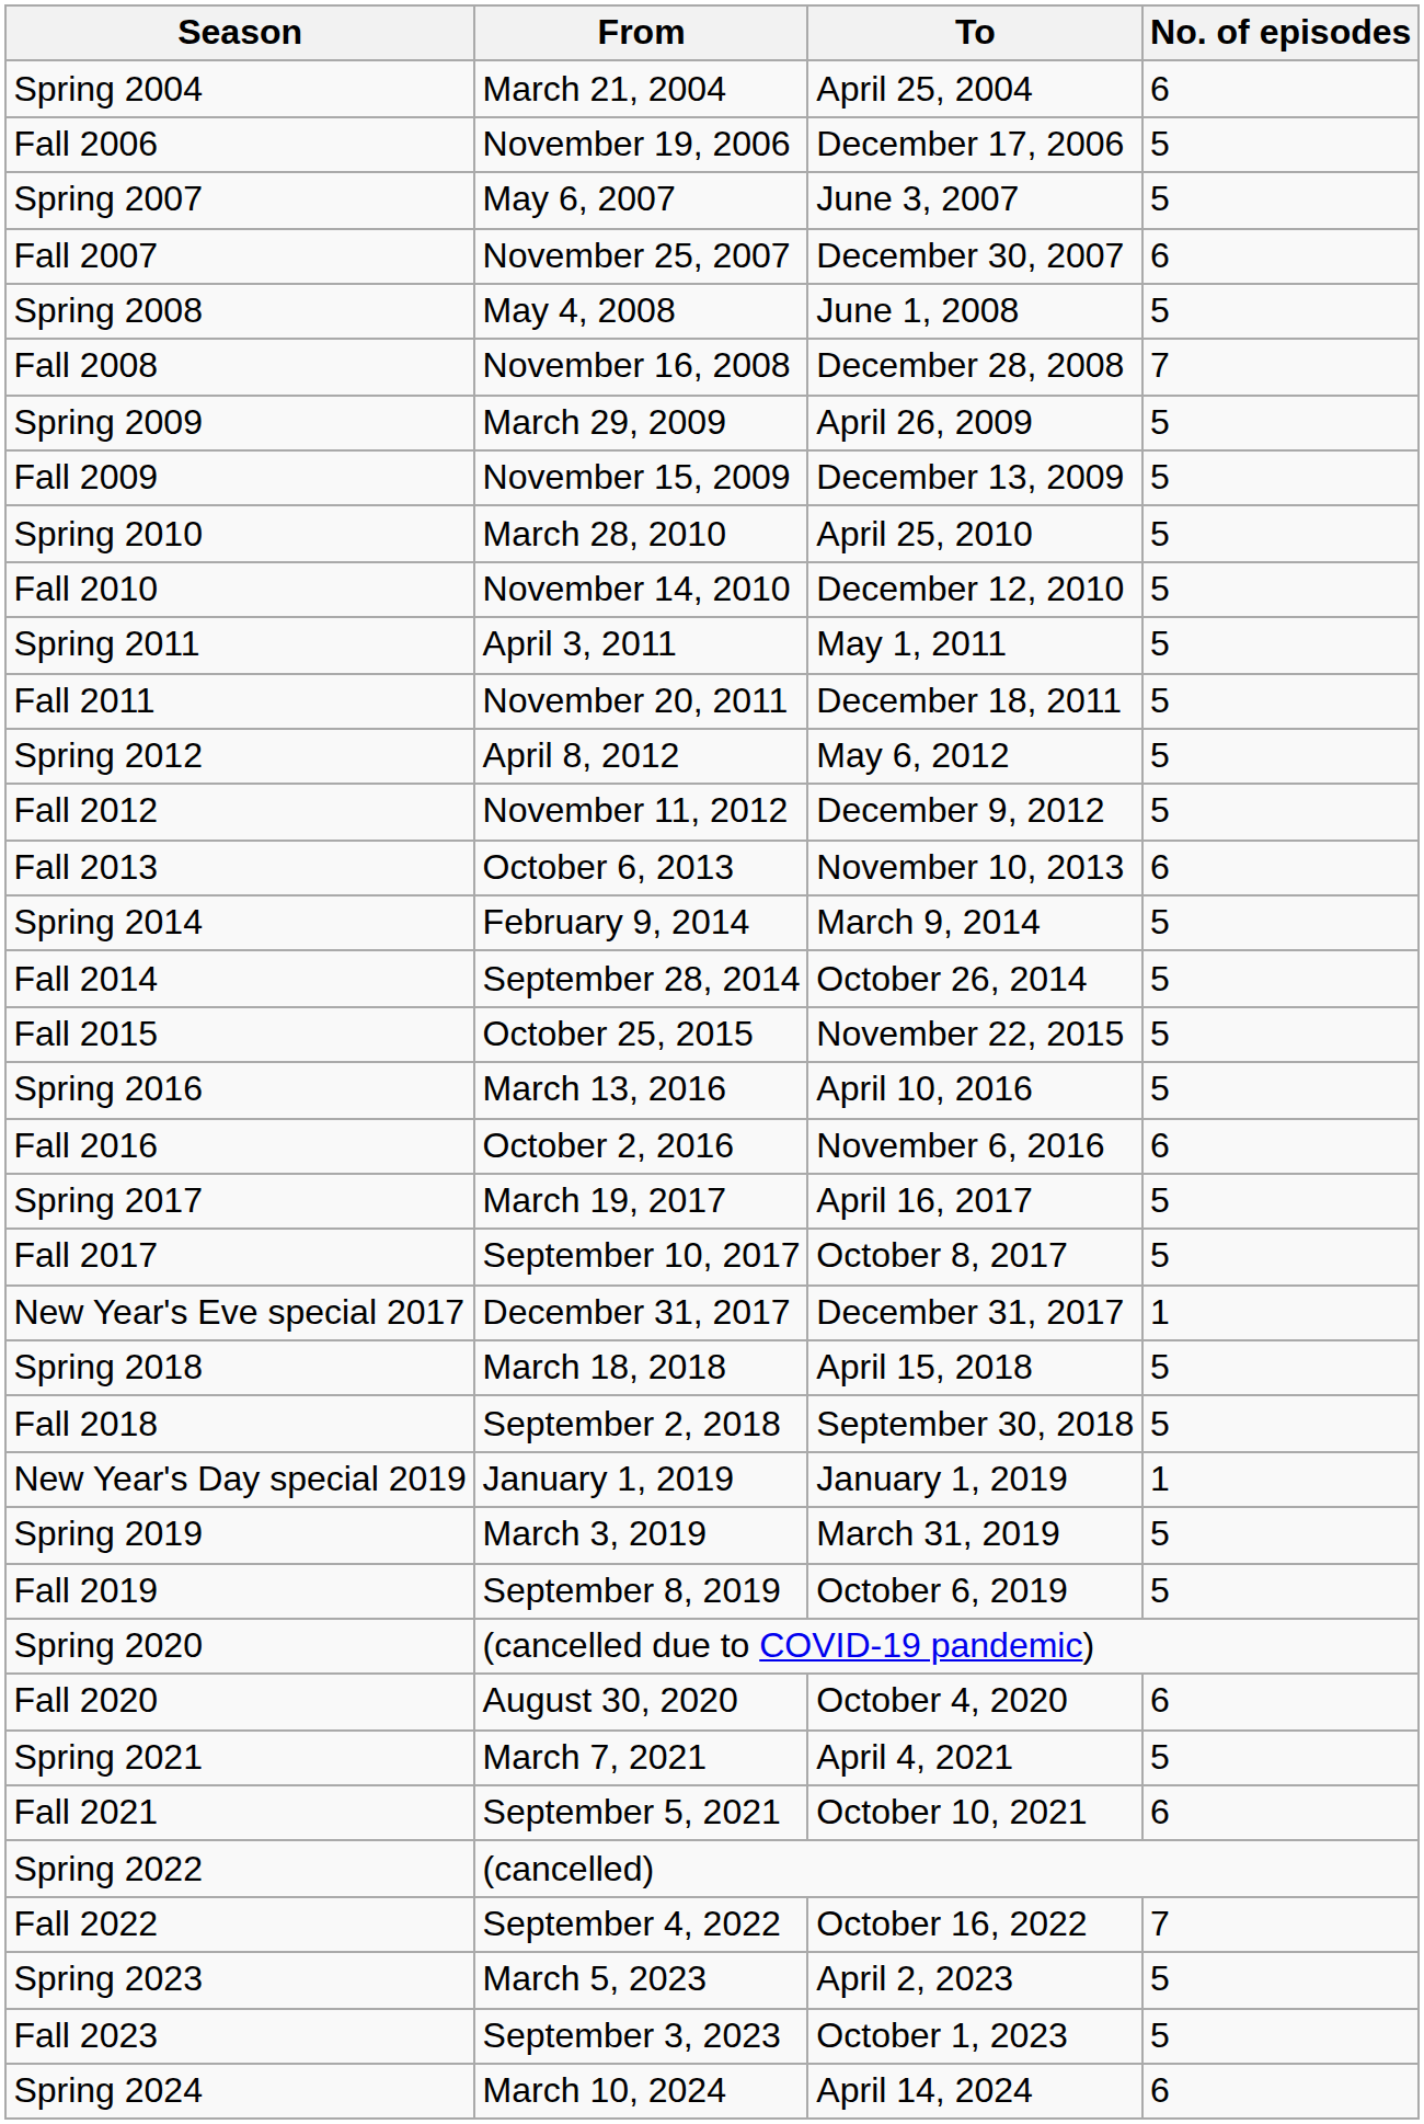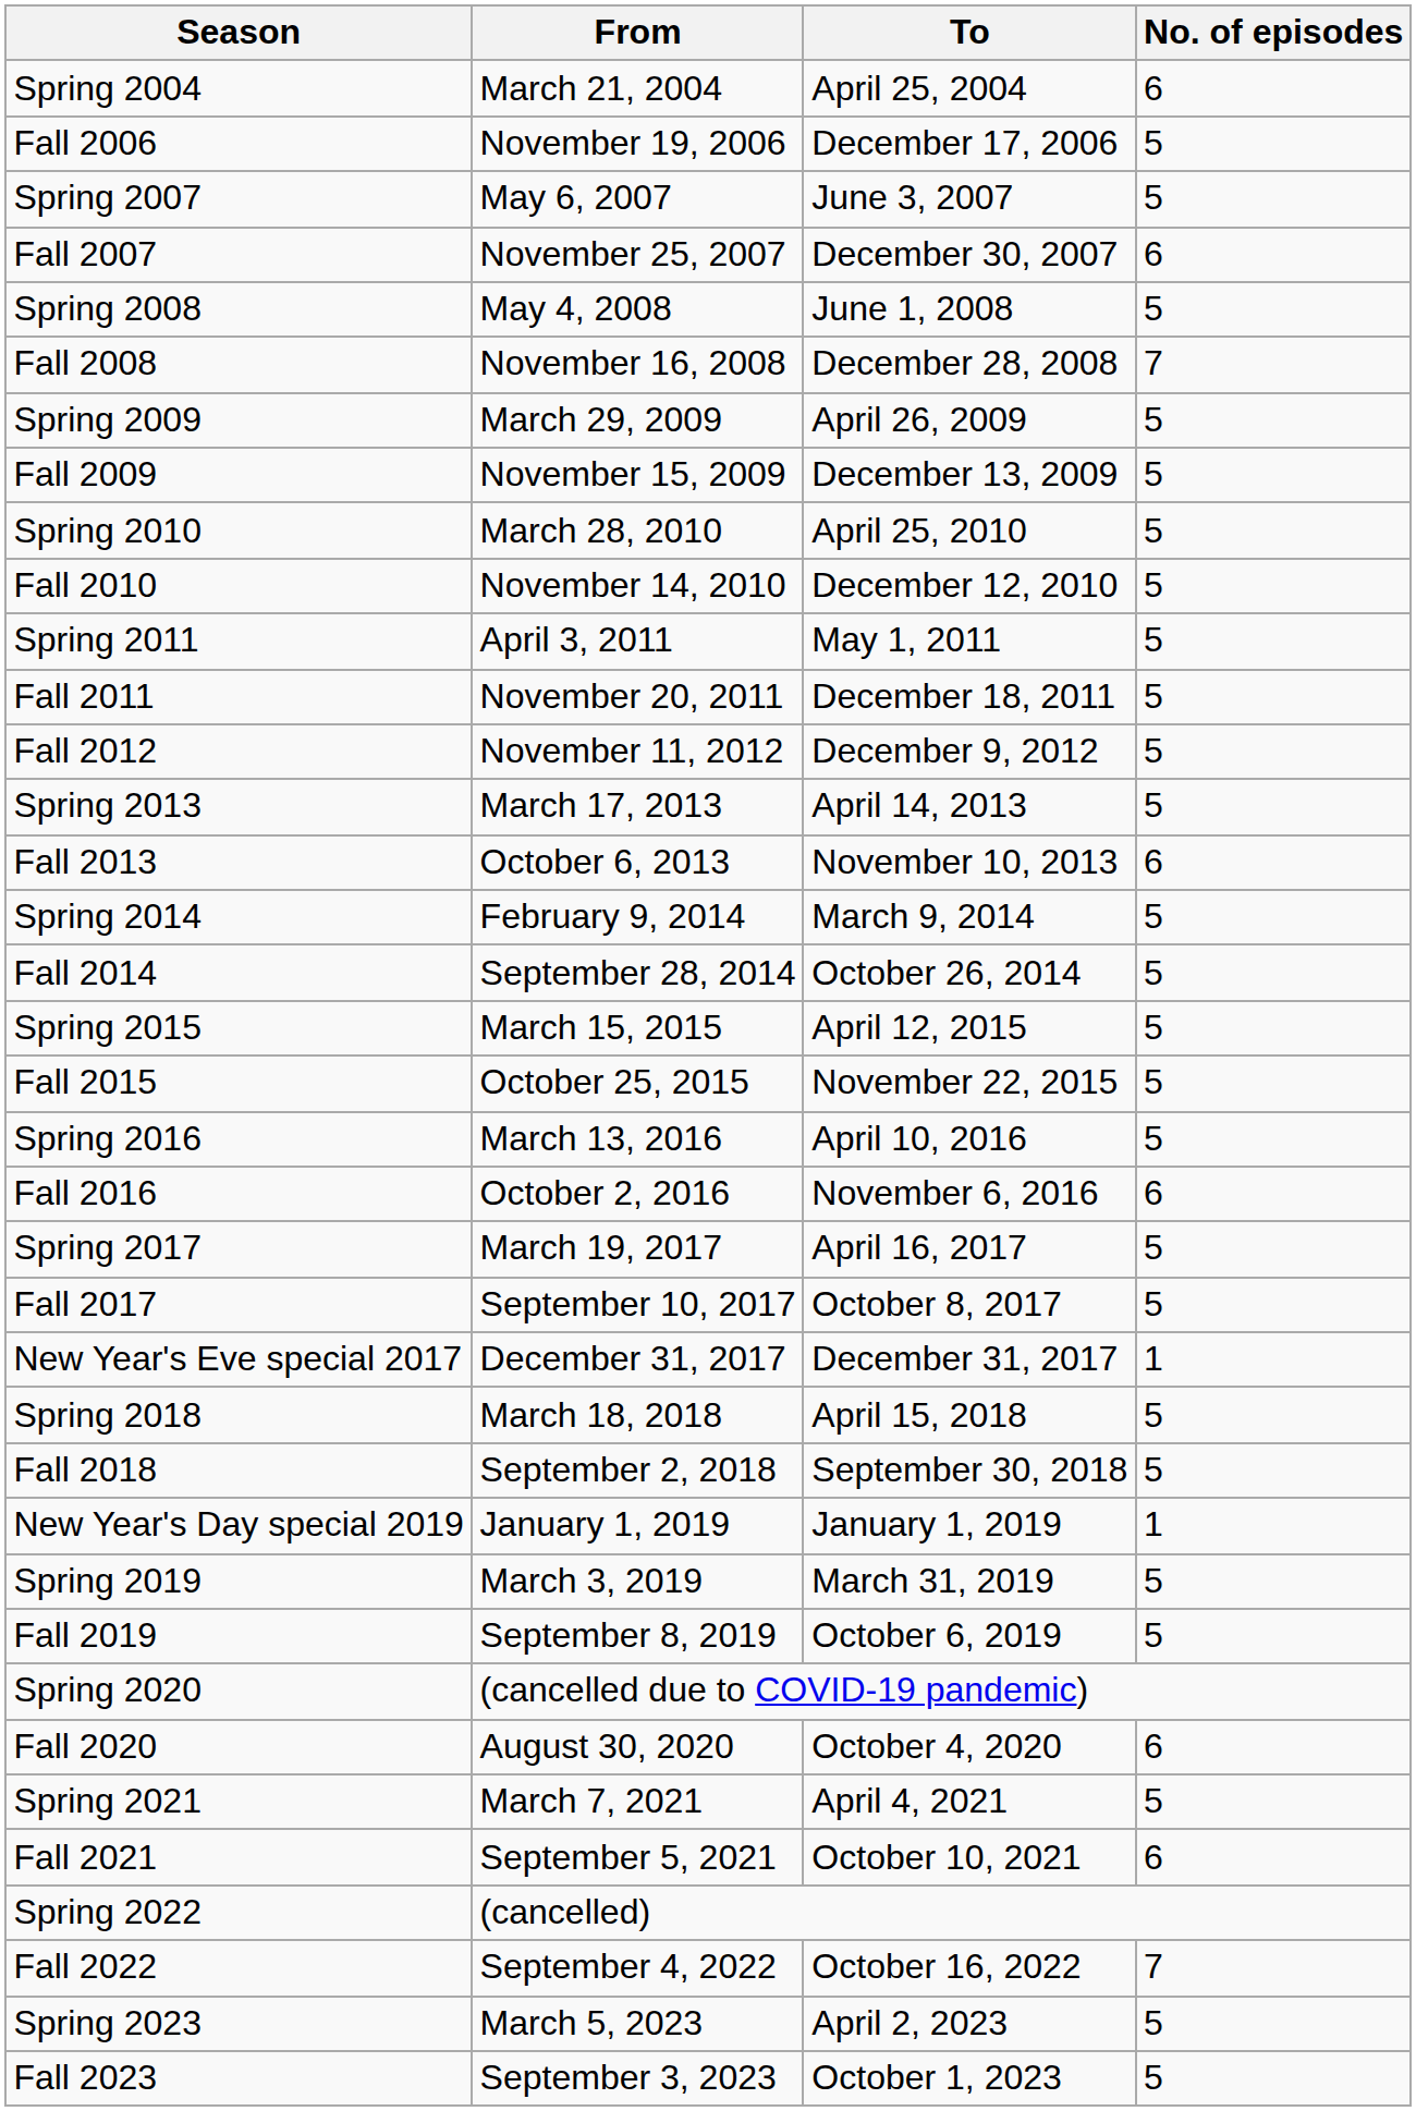 <table class="wikitable">
 <tr>
 <th>Season</th>
 <th>From</th>
 <th>To</th>
 <th>No. of episodes</th>
 </tr>
 <tr>
 <td>Spring 2004</td>
 <td>March 21, 2004</td>
 <td>April 25, 2004</td>
 <td>6</td>
 </tr>
 <tr>
 <td>Fall 2006</td>
 <td>November 19, 2006</td>
 <td>December 17, 2006</td>
 <td>5</td>
 </tr>
 <tr>
 <td>Spring 2007</td>
 <td>May 6, 2007</td>
 <td>June 3, 2007</td>
 <td>5</td>
 </tr>
 <tr>
 <td>Fall 2007</td>
 <td>November 25, 2007</td>
 <td>December 30, 2007</td>
 <td>6</td>
 </tr>
 <tr>
 <td>Spring 2008</td>
 <td>May 4, 2008</td>
 <td>June 1, 2008</td>
 <td>5</td>
 </tr>
 <tr>
 <td>Fall 2008</td>
 <td>November 16, 2008</td>
 <td>December 28, 2008</td>
 <td>7</td>
 </tr>
 <tr>
 <td>Spring 2009</td>
 <td>March 29, 2009</td>
 <td>April 26, 2009</td>
 <td>5</td>
 </tr>
 <tr>
 <td>Fall 2009</td>
 <td>November 15, 2009</td>
 <td>December 13, 2009</td>
 <td>5</td>
 </tr>
 <tr>
 <td>Spring 2010</td>
 <td>March 28, 2010</td>
 <td>April 25, 2010</td>
 <td>5</td>
 </tr>
 <tr>
 <td>Fall 2010</td>
 <td>November 14, 2010</td>
 <td>December 12, 2010</td>
 <td>5</td>
 </tr>
 <tr>
 <td>Spring 2011</td>
 <td>April 3, 2011</td>
 <td>May 1, 2011</td>
 <td>5</td>
 </tr>
 <tr>
 <td>Fall 2011</td>
 <td>November 20, 2011</td>
 <td>December 18, 2011</td>
 <td>5</td>
 </tr>
 <tr>
-<td>Spring 2012</td>
-<td>April 8, 2012</td>
-<td>May 6, 2012</td>
+<td>Fall 2012</td>
+<td>November 11, 2012</td>
+<td>December 9, 2012</td>
 <td>5</td>
 </tr>
 <tr>
-<td>Fall 2012</td>
-<td>November 11, 2012</td>
-<td>December 9, 2012</td>
+<td>Spring 2013</td>
+<td>March 17, 2013</td>
+<td>April 14, 2013</td>
 <td>5</td>
 </tr>
 <tr>
 <td>Fall 2013</td>
 <td>October 6, 2013</td>
 <td>November 10, 2013</td>
 <td>6</td>
 </tr>
 <tr>
 <td>Spring 2014</td>
 <td>February 9, 2014</td>
 <td>March 9, 2014</td>
 <td>5</td>
 </tr>
 <tr>
 <td>Fall 2014</td>
 <td>September 28, 2014</td>
 <td>October 26, 2014</td>
+<td>5</td>
+</tr>
+<tr>
+<td>Spring 2015</td>
+<td>March 15, 2015</td>
+<td>April 12, 2015</td>
 <td>5</td>
 </tr>
 <tr>
 <td>Fall 2015</td>
 <td>October 25, 2015</td>
 <td>November 22, 2015</td>
 <td>5</td>
 </tr>
 <tr>
 <td>Spring 2016</td>
 <td>March 13, 2016</td>
 <td>April 10, 2016</td>
 <td>5</td>
 </tr>
 <tr>
 <td>Fall 2016</td>
 <td>October 2, 2016</td>
 <td>November 6, 2016</td>
 <td>6</td>
 </tr>
 <tr>
 <td>Spring 2017</td>
 <td>March 19, 2017</td>
 <td>April 16, 2017</td>
 <td>5</td>
 </tr>
 <tr>
 <td>Fall 2017</td>
 <td>September 10, 2017</td>
 <td>October 8, 2017</td>
 <td>5</td>
 </tr>
 <tr>
 <td>New Year's Eve special 2017</td>
 <td>December 31, 2017</td>
 <td>December 31, 2017</td>
 <td>1</td>
 </tr>
 <tr>
 <td>Spring 2018</td>
 <td>March 18, 2018</td>
 <td>April 15, 2018</td>
 <td>5</td>
 </tr>
 <tr>
 <td>Fall 2018</td>
 <td>September 2, 2018</td>
 <td>September 30, 2018</td>
 <td>5</td>
 </tr>
 <tr>
 <td>New Year's Day special 2019</td>
 <td>January 1, 2019</td>
 <td>January 1, 2019</td>
 <td>1</td>
 </tr>
 <tr>
 <td>Spring 2019</td>
 <td>March 3, 2019</td>
 <td>March 31, 2019</td>
 <td>5</td>
 </tr>
 <tr>
 <td>Fall 2019</td>
 <td>September 8, 2019</td>
 <td>October 6, 2019</td>
 <td>5</td>
 </tr>
 <tr>
 <td>Spring 2020</td>
 <td colspan=3>(cancelled due to <a href='#'>COVID-19 pandemic</a>)</td>
 </tr>
 <tr>
 <td>Fall 2020</td>
 <td>August 30, 2020</td>
 <td>October 4, 2020</td>
 <td>6</td>
 </tr>
 <tr>
 <td>Spring 2021</td>
 <td>March 7, 2021</td>
 <td>April 4, 2021</td>
 <td>5</td>
 </tr>
 <tr>
 <td>Fall 2021</td>
 <td>September 5, 2021</td>
 <td>October 10, 2021</td>
 <td>6</td>
 </tr>
 <tr>
 <td>Spring 2022</td>
 <td colspan=3>(cancelled)</td>
 </tr>
 <tr>
 <td>Fall 2022</td>
 <td>September 4, 2022</td>
 <td>October 16, 2022</td>
 <td>7</td>
 </tr>
 <tr>
 <td>Spring 2023</td>
 <td>March 5, 2023</td>
 <td>April 2, 2023</td>
 <td>5</td>
 </tr>
 <tr>
 <td>Fall 2023</td>
 <td>September 3, 2023</td>
 <td>October 1, 2023</td>
 <td>5</td>
 </tr>
-<tr>
-<td>Spring 2024</td>
-<td>March 10, 2024</td>
-<td>April 14, 2024</td>
-<td>6</td>
-</tr>
 </table>
